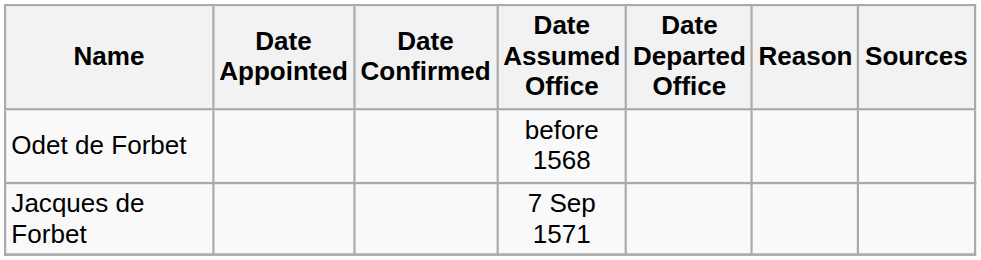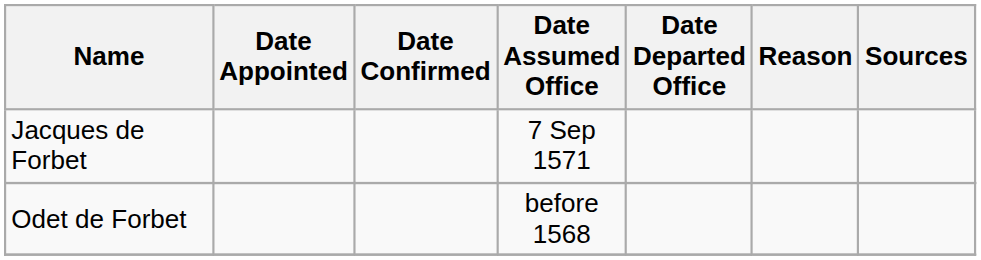 <table class="wikitable">
 <tr style="font-size: 75%;">
 <th scope="col" style="width: 90px;">Name</th>
 <th scope="col" style="width: 50px;">Date Appointed</th>
 <th scope="col" style="width: 50px;">Date Confirmed</th>
 <th scope="col" style="width: 50px;">Date Assumed Office</th>
 <th scope="col" style="width: 50px;">Date Departed Office</th>
 <th scope="col" style="width: 40px;">Reason</th>
 <th scope="col" style="width: 15px;">Sources</th>
+</tr>
+<tr style="font-size: 75%;">
+<td>Jacques de Forbet</td>
+<td style="text-align: center;"></td>
+<td style="text-align: center;"></td>
+<td style="text-align: center;">7 Sep 1571</td>
+<td style="text-align: center;"></td>
+<td style="text-align: center;"></td>
+<td></td>
+</tr>
+<tr>
 </tr>
 <tr style="font-size: 75%;">
 <td>Odet de Forbet</td>
 <td style="text-align: center;"></td>
 <td style="text-align: center;"></td>
 <td style="text-align: center;">before 1568</td>
 <td style="text-align: center;"></td>
 <td style="text-align: center;"></td>
 <td></td>
 </tr>
 <tr>
 </tr>
-<tr style="font-size: 75%;">
-<td>Jacques de Forbet</td>
-<td style="text-align: center;"></td>
-<td style="text-align: center;"></td>
-<td style="text-align: center;">7 Sep 1571</td>
-<td style="text-align: center;"></td>
-<td style="text-align: center;"></td>
-<td></td>
-</tr>
-<tr>
-</tr>
 </table>
